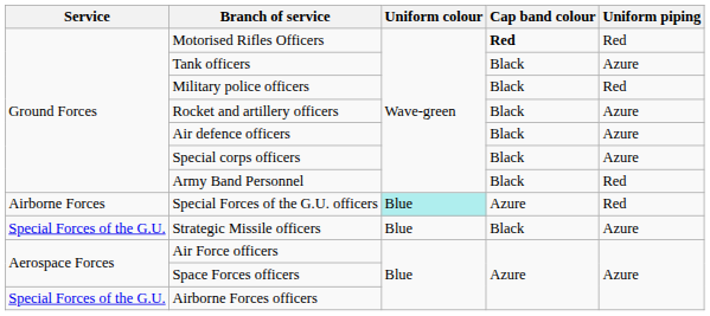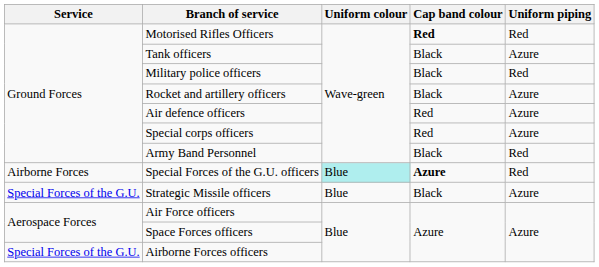 <table class="wikitable sortable">
 <tr>
 <th>Service</th>
 <th>Branch of service</th>
 <th>Uniform colour</th>
 <th>Cap band colour</th>
 <th>Uniform piping</th>
 </tr>
 <tr>
 <td rowspan="7">Ground Forces</td>
 <td>Motorised Rifles Officers</td>
 <td rowspan="7">Wave-green</td>
 <td><strong>Red</strong></td>
 <td>Red</td>
 </tr>
 <tr>
 <td>Tank officers</td>
 <td>Black</td>
 <td>Azure</td>
 </tr>
 <tr>
 <td>Military police officers</td>
 <td>Black</td>
 <td>Red</td>
 </tr>
 <tr>
 <td>Rocket and artillery officers</td>
 <td>Black</td>
 <td>Azure</td>
 </tr>
 <tr>
 <td>Air defence officers</td>
-<td>Black</td>
+<td>Red</td>
 <td>Azure</td>
 </tr>
 <tr>
 <td>Special corps officers</td>
-<td>Black</td>
+<td>Red</td>
 <td>Azure</td>
 </tr>
 <tr>
 <td>Army Band Personnel</td>
 <td>Black</td>
 <td>Red</td>
 </tr>
 <tr>
 <td>Airborne Forces</td>
 <td>Special Forces of the G.U. officers</td>
 <td style="background: paleturquoise;">Blue</td>
-<td>Azure</td>
+<td><strong>Azure</strong></td>
 <td>Red</td>
 </tr>
 <tr>
 <td><a href='#'>Special Forces of the G.U.</a></td>
 <td>Strategic Missile officers</td>
 <td>Blue</td>
 <td>Black</td>
 <td>Azure</td>
 </tr>
 <tr>
 <td rowspan="2">Aerospace Forces</td>
 <td>Air Force officers</td>
 <td rowspan="3">Blue</td>
 <td rowspan="3">Azure</td>
 <td rowspan="3">Azure</td>
 </tr>
 <tr>
 <td>Space Forces officers</td>
 </tr>
 <tr>
 <td><a href='#'>Special Forces of the G.U.</a></td>
 <td>Airborne Forces officers</td>
 </tr>
 </table>
